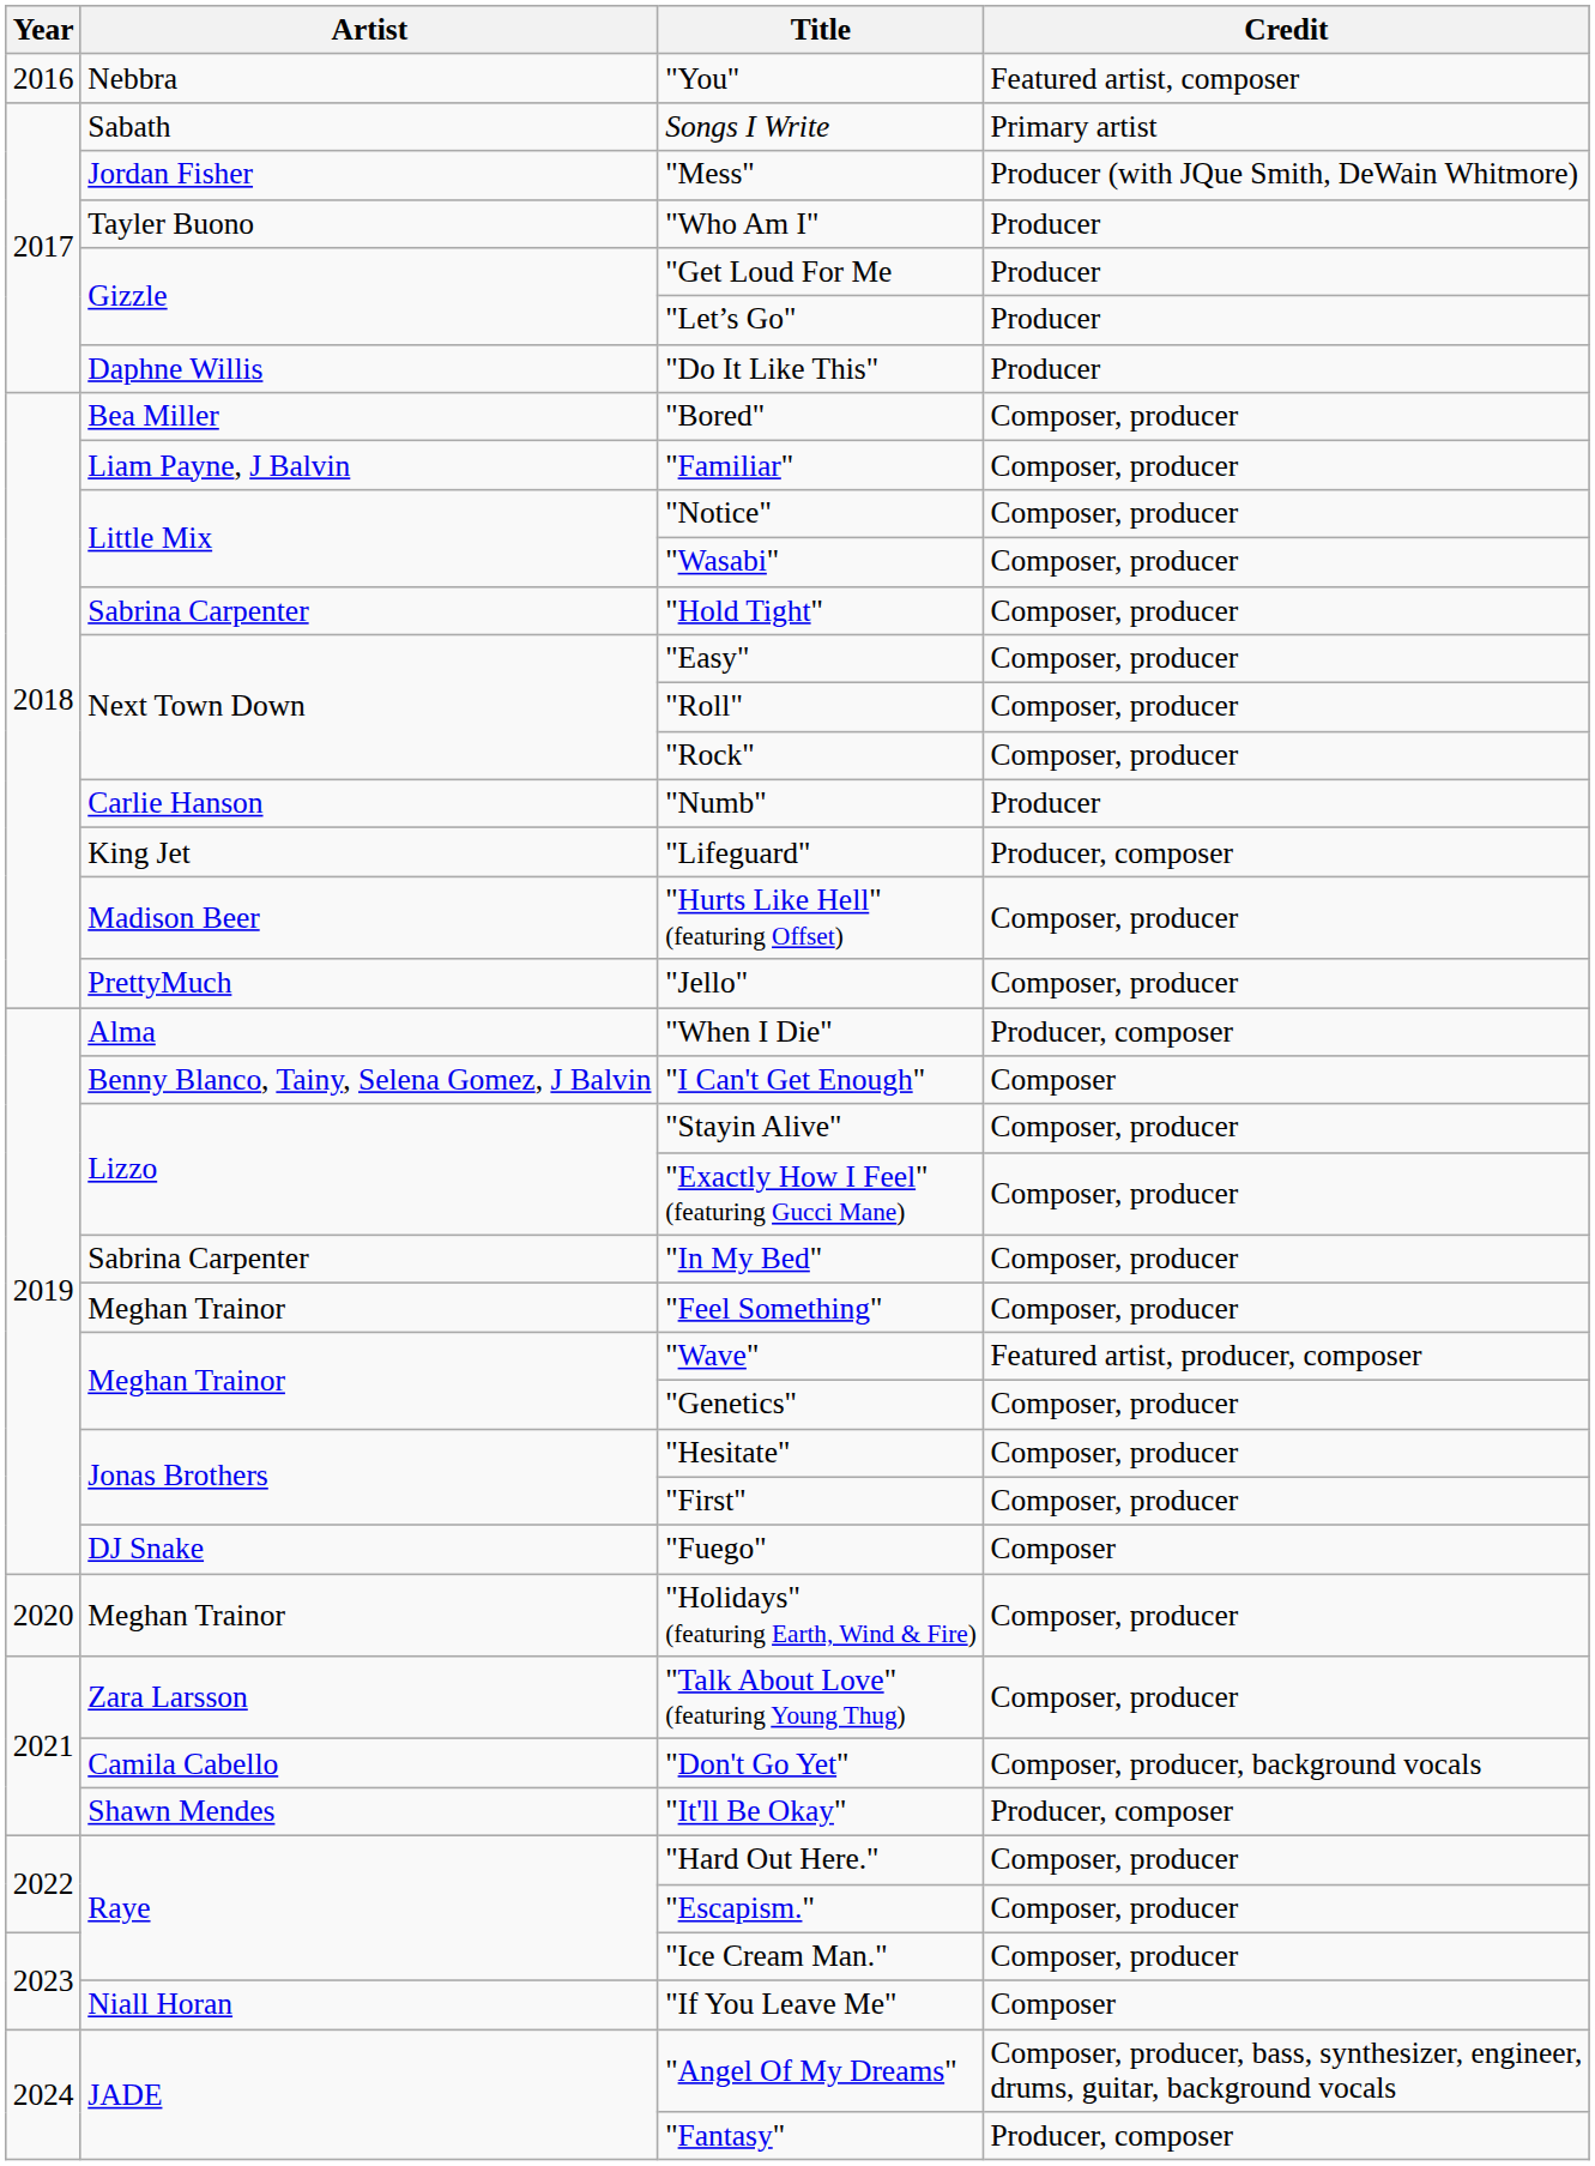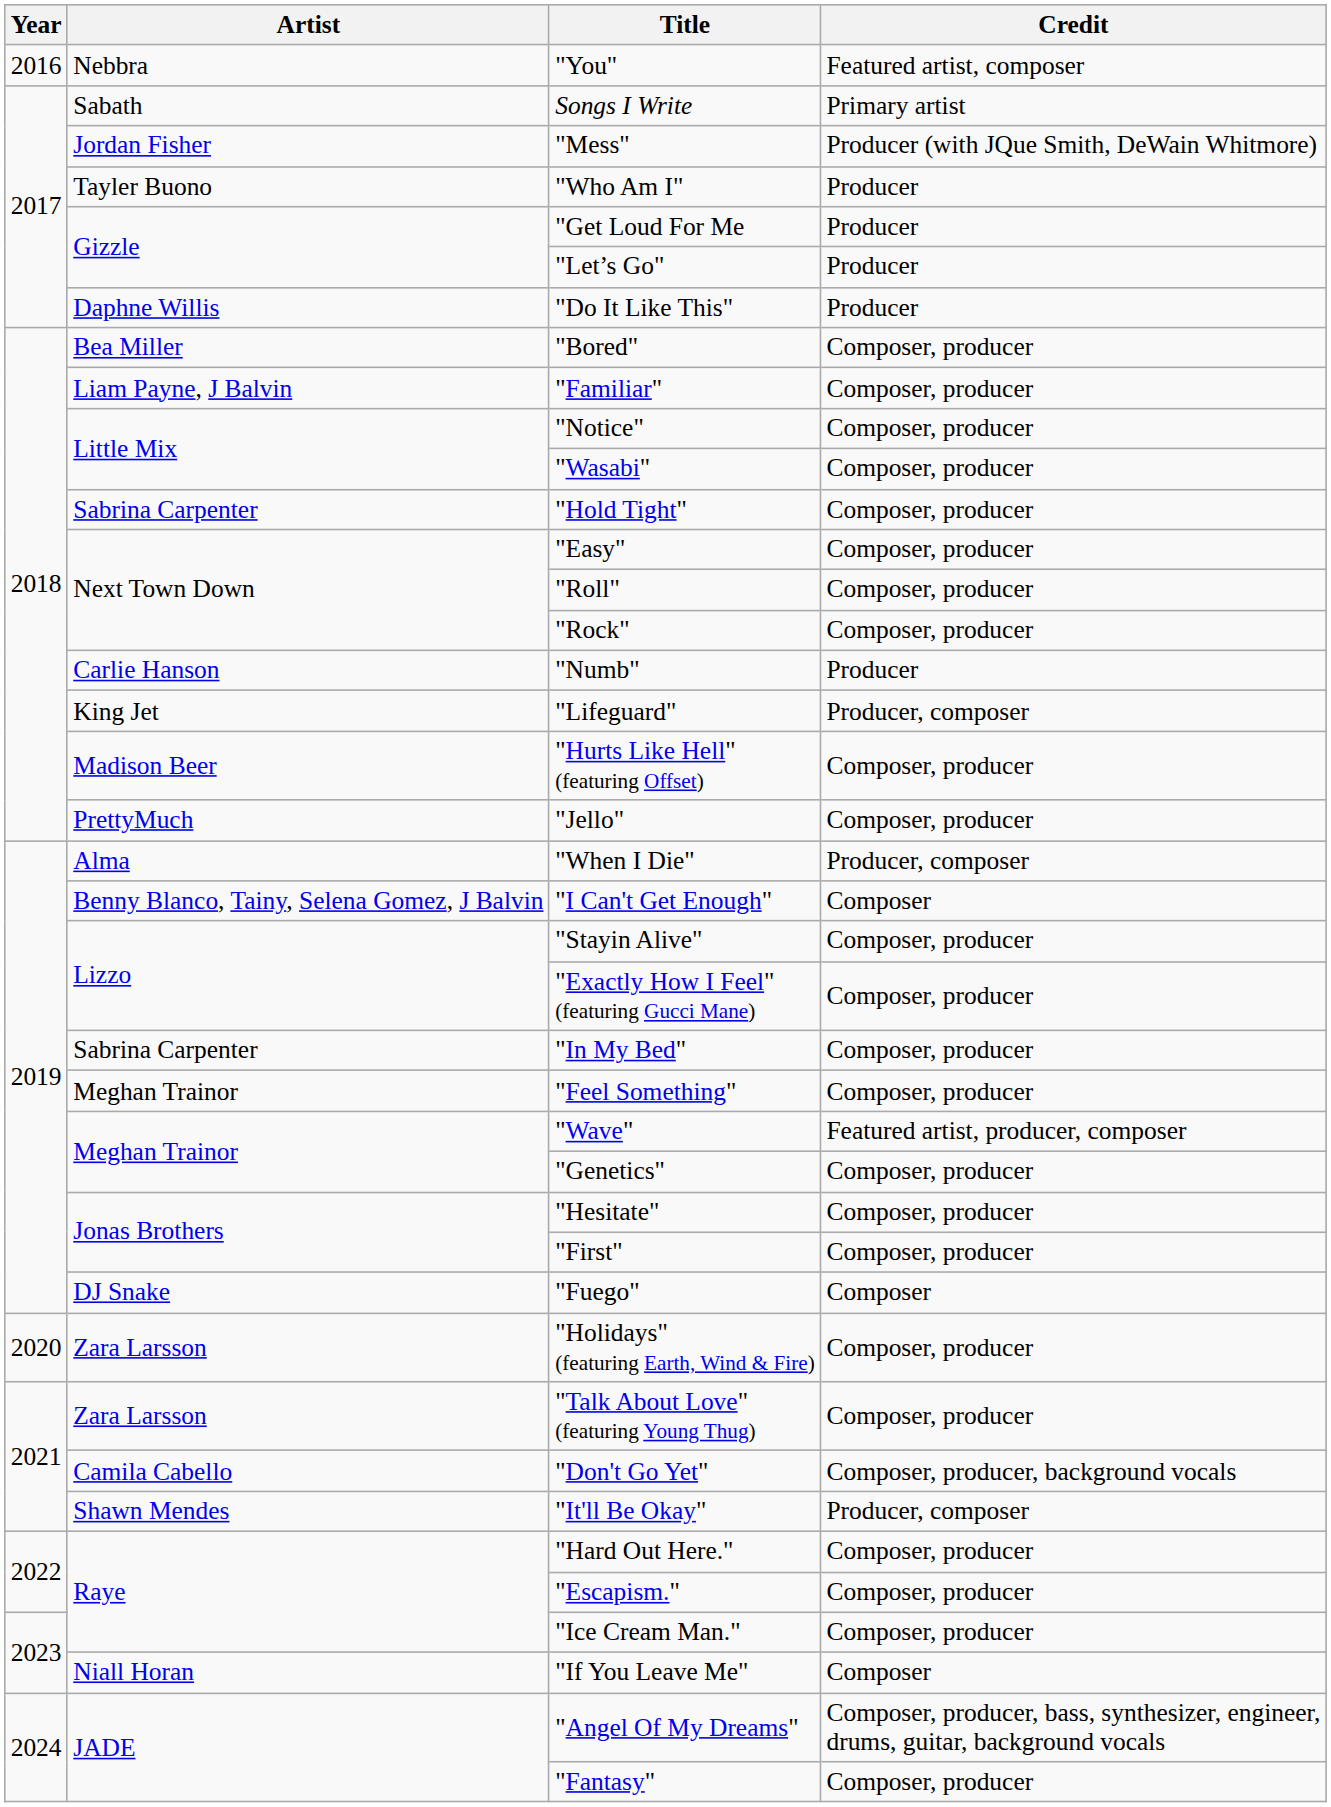 <table class="wikitable sortable">
 <tr>
 <th>Year</th>
 <th>Artist</th>
 <th>Title</th>
 <th>Credit</th>
 </tr>
 <tr>
 <td>2016</td>
 <td>Nebbra</td>
 <td>"You"</td>
 <td>Featured artist, composer</td>
 </tr>
 <tr>
 <td rowspan="6">2017</td>
 <td>Sabath</td>
 <td><em>Songs I Write</em></td>
 <td>Primary artist</td>
 </tr>
 <tr>
 <td><a href='#'>Jordan Fisher</a></td>
 <td>"Mess"</td>
 <td>Producer (with JQue Smith, DeWain Whitmore)</td>
 </tr>
 <tr>
 <td>Tayler Buono</td>
 <td>"Who Am I"</td>
 <td>Producer</td>
 </tr>
 <tr>
 <td rowspan="2"><a href='#'>Gizzle</a></td>
 <td>"Get Loud For Me</td>
 <td>Producer</td>
 </tr>
 <tr>
 <td>"Let’s Go"</td>
 <td>Producer</td>
 </tr>
 <tr>
 <td><a href='#'>Daphne Willis</a></td>
 <td>"Do It Like This"</td>
 <td>Producer</td>
 </tr>
 <tr>
 <td rowspan = "12">2018</td>
 <td><a href='#'>Bea Miller</a></td>
 <td>"Bored"</td>
 <td>Composer, producer</td>
 </tr>
 <tr>
 <td><a href='#'>Liam Payne</a>, <a href='#'>J Balvin</a></td>
 <td>"<a href='#'>Familiar</a>"</td>
 <td>Composer, producer</td>
 </tr>
 <tr>
 <td rowspan="2"><a href='#'>Little Mix</a></td>
 <td>"Notice"</td>
 <td>Composer, producer</td>
 </tr>
 <tr>
 <td>"<a href='#'>Wasabi</a>"</td>
 <td>Composer, producer</td>
 </tr>
 <tr>
 <td><a href='#'>Sabrina Carpenter</a></td>
 <td>"<a href='#'>Hold Tight</a>"</td>
 <td>Composer, producer</td>
 </tr>
 <tr>
 <td rowspan="3">Next Town Down</td>
 <td>"Easy"</td>
 <td>Composer, producer</td>
 </tr>
 <tr>
 <td>"Roll"</td>
 <td>Composer, producer</td>
 </tr>
 <tr>
 <td>"Rock"</td>
 <td>Composer, producer</td>
 </tr>
 <tr>
 <td><a href='#'>Carlie Hanson</a></td>
 <td>"Numb"</td>
 <td>Producer</td>
 </tr>
 <tr>
 <td>King Jet</td>
 <td>"Lifeguard"</td>
 <td>Producer, composer</td>
 </tr>
 <tr>
 <td><a href='#'>Madison Beer</a></td>
 <td>"<a href='#'>Hurts Like Hell</a>"<br><small>(featuring <a href='#'>Offset</a>)</small></td>
 <td>Composer, producer</td>
 </tr>
 <tr>
 <td><a href='#'>PrettyMuch</a></td>
 <td>"Jello"</td>
 <td>Composer, producer</td>
 </tr>
 <tr>
 <td rowspan="11">2019</td>
 <td><a href='#'>Alma</a></td>
 <td>"When I Die"</td>
 <td>Producer, composer</td>
 </tr>
 <tr>
 <td><a href='#'>Benny Blanco</a>, <a href='#'>Tainy</a>, <a href='#'>Selena Gomez</a>, <a href='#'>J Balvin</a></td>
 <td>"<a href='#'>I Can't Get Enough</a>"</td>
 <td>Composer</td>
 </tr>
 <tr>
 <td rowspan="2"><a href='#'>Lizzo</a></td>
 <td>"Stayin Alive"</td>
 <td>Composer, producer</td>
 </tr>
 <tr>
 <td>"<a href='#'>Exactly How I Feel</a>"<br><small>(featuring <a href='#'>Gucci Mane</a>) </small></td>
 <td>Composer, producer</td>
 </tr>
 <tr>
 <td>Sabrina Carpenter</td>
 <td>"<a href='#'>In My Bed</a>"</td>
 <td>Composer, producer</td>
 </tr>
 <tr>
 <td>Meghan Trainor</td>
 <td>"<a href='#'>Feel Something</a>"</td>
 <td>Composer, producer</td>
 </tr>
 <tr>
 <td rowspan="2"><a href='#'>Meghan Trainor</a></td>
 <td>"<a href='#'>Wave</a>"</td>
 <td>Featured artist, producer, composer</td>
 </tr>
 <tr>
 <td>"Genetics"</td>
 <td>Composer, producer</td>
 </tr>
 <tr>
 <td rowspan="2"><a href='#'>Jonas Brothers</a></td>
 <td>"Hesitate"</td>
 <td>Composer, producer</td>
 </tr>
 <tr>
 <td>"First"</td>
 <td>Composer, producer</td>
 </tr>
 <tr>
 <td><a href='#'>DJ Snake</a></td>
 <td>"Fuego"</td>
 <td>Composer</td>
 </tr>
 <tr>
 <td>2020</td>
-<td>Meghan Trainor</td>
+<td><a href='#'>Zara Larsson</a></td>
 <td>"Holidays"<br><small>(featuring <a href='#'>Earth, Wind & Fire</a>)</small></td>
 <td>Composer, producer</td>
 </tr>
 <tr>
 <td rowspan="3">2021</td>
 <td><a href='#'>Zara Larsson</a></td>
 <td>"<a href='#'>Talk About Love</a>"<br><small>(featuring <a href='#'>Young Thug</a>) </small></td>
 <td>Composer, producer</td>
 </tr>
 <tr>
 <td><a href='#'>Camila Cabello</a></td>
 <td>"<a href='#'>Don't Go Yet</a>"</td>
 <td>Composer, producer, background vocals</td>
 </tr>
 <tr>
 <td><a href='#'>Shawn Mendes</a></td>
 <td>"<a href='#'>It'll Be Okay</a>"</td>
 <td>Producer, composer</td>
 </tr>
 <tr>
 <td rowspan="2">2022</td>
 <td rowspan="3"><a href='#'>Raye</a></td>
 <td>"Hard Out Here."</td>
 <td>Composer, producer</td>
 </tr>
 <tr>
 <td>"<a href='#'>Escapism.</a>"</td>
 <td>Composer, producer</td>
 </tr>
 <tr>
 <td rowspan="2">2023</td>
 <td>"Ice Cream Man."</td>
 <td>Composer, producer</td>
 </tr>
 <tr>
 <td><a href='#'>Niall Horan</a></td>
 <td>"If You Leave Me"</td>
 <td>Composer</td>
 </tr>
 <tr>
 <td rowspan="2">2024</td>
 <td rowspan="2"><a href='#'>JADE</a></td>
 <td>"<a href='#'>Angel Of My Dreams</a>"</td>
 <td>Composer, producer, bass, synthesizer, engineer,<br>drums, guitar, background vocals</td>
 </tr>
 <tr>
 <td>"<a href='#'>Fantasy</a>"</td>
-<td>Producer, composer</td>
+<td>Composer, producer</td>
 </tr>
 </table>
